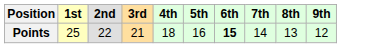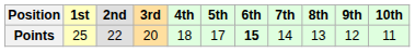 <table class="wikitable" style="font-size:85%; text-align:center">
 <tr>
 <th>Position</th>
 <td style="background:#ffffbf;"> <strong>1st</strong> </td>
 <td style="background:#dfdfdf;"> <strong>2nd</strong> </td>
 <td style="background:#ffdf9f;"> <strong>3rd</strong> </td>
 <td style="background:#dfffdf;"> <strong>4th</strong> </td>
 <td style="background:#dfffdf;"> <strong>5th</strong> </td>
 <td style="background:#dfffdf;"> <strong>6th</strong> </td>
 <td style="background:#dfffdf;"> <strong>7th</strong> </td>
 <td style="background:#dfffdf;"> <strong>8th</strong> </td>
 <td style="background:#dfffdf;"> <strong>9th</strong> </td>
+<td style="background:#dfffdf;"> <strong>10th</strong> </td>
 </tr>
 <tr>
 <th>Points</th>
 <td style="background:#ffffbf;">25</td>
 <td style="background:#dfdfdf;">22</td>
-<td style="background:#ffdf9f;">21</td>
+<td style="background:#ffdf9f;">20</td>
 <td style="background:#dfffdf;">18</td>
-<td style="background:#dfffdf;">16</td>
+<td style="background:#dfffdf;">17</td>
 <td style="background:#dfffdf;"><strong>15</strong></td>
 <td style="background:#dfffdf;">14</td>
 <td style="background:#dfffdf;">13</td>
 <td style="background:#dfffdf;">12</td>
+<td style="background:#dfffdf;">11</td>
 </tr>
 </table>
